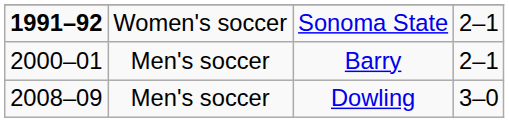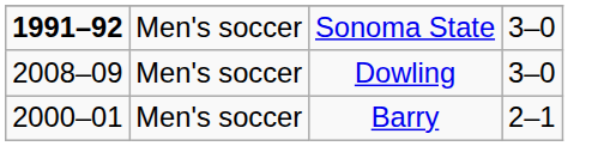 <table class="wikitable" style="text-align:center">
 <tr align="center">
 </tr>
 <tr align="center" bgcolor="">
 <td><strong>1991–92</strong></td>
-<td>Women's soccer</td>
+<td>Men's soccer</td>
 <td><a href='#'>Sonoma State</a></td>
-<td>2–1</td>
+<td>3–0</td>
+</tr>
+<tr align="center" bgcolor="">
+<td>2008–09</td>
+<td>Men's soccer</td>
+<td><a href='#'>Dowling</a></td>
+<td>3–0</td>
 </tr>
 <tr align="center" bgcolor="">
 <td>2000–01</td>
 <td>Men's soccer</td>
 <td><a href='#'>Barry</a></td>
 <td>2–1</td>
 </tr>
-<tr align="center" bgcolor="">
-<td>2008–09</td>
-<td>Men's soccer</td>
-<td><a href='#'>Dowling</a></td>
-<td>3–0</td>
-</tr>
 </table>
